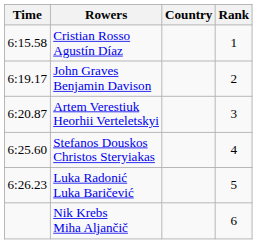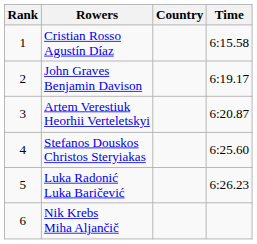 <table class="wikitable" style="text-align:center">
 <tr>
-<th>Time</th>
+<th>Rank</th>
 <th>Rowers</th>
 <th>Country</th>
-<th>Rank</th>
+<th>Time</th>
 </tr>
 <tr>
-<td>6:15.58</td>
+<td>1</td>
 <td align="left"><a href='#'>Cristian Rosso</a><br><a href='#'>Agustín Díaz</a></td>
 <td align="left"></td>
-<td>1</td>
+<td>6:15.58</td>
 </tr>
 <tr>
-<td>6:19.17</td>
+<td>2</td>
 <td align="left"><a href='#'>John Graves</a><br><a href='#'>Benjamin Davison</a></td>
 <td align="left"></td>
-<td>2</td>
+<td>6:19.17</td>
 </tr>
 <tr>
-<td>6:20.87</td>
+<td>3</td>
 <td align="left"><a href='#'>Artem Verestiuk</a><br><a href='#'>Heorhii Verteletskyi</a></td>
 <td align="left"></td>
-<td>3</td>
+<td>6:20.87</td>
 </tr>
 <tr>
-<td>6:25.60</td>
+<td>4</td>
 <td align="left"><a href='#'>Stefanos Douskos</a><br><a href='#'>Christos Steryiakas</a></td>
 <td align="left"></td>
-<td>4</td>
+<td>6:25.60</td>
 </tr>
 <tr>
-<td>6:26.23</td>
+<td>5</td>
 <td align="left"><a href='#'>Luka Radonić</a><br><a href='#'>Luka Baričević</a></td>
 <td align="left"></td>
-<td>5</td>
+<td>6:26.23</td>
 </tr>
 <tr>
-<td></td>
+<td>6</td>
 <td align="left"><a href='#'>Nik Krebs</a><br><a href='#'>Miha Aljančič</a></td>
 <td align="left"></td>
-<td>6</td>
+<td></td>
 </tr>
 </table>
